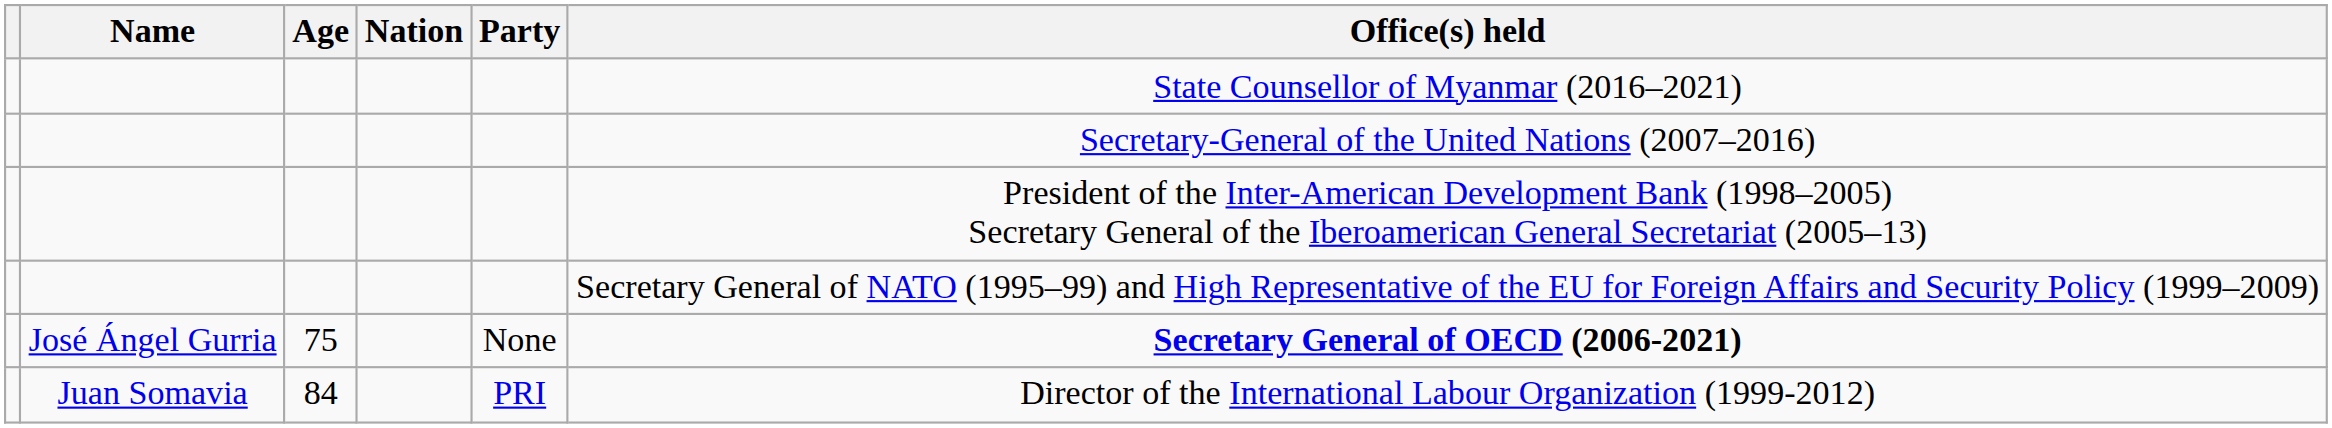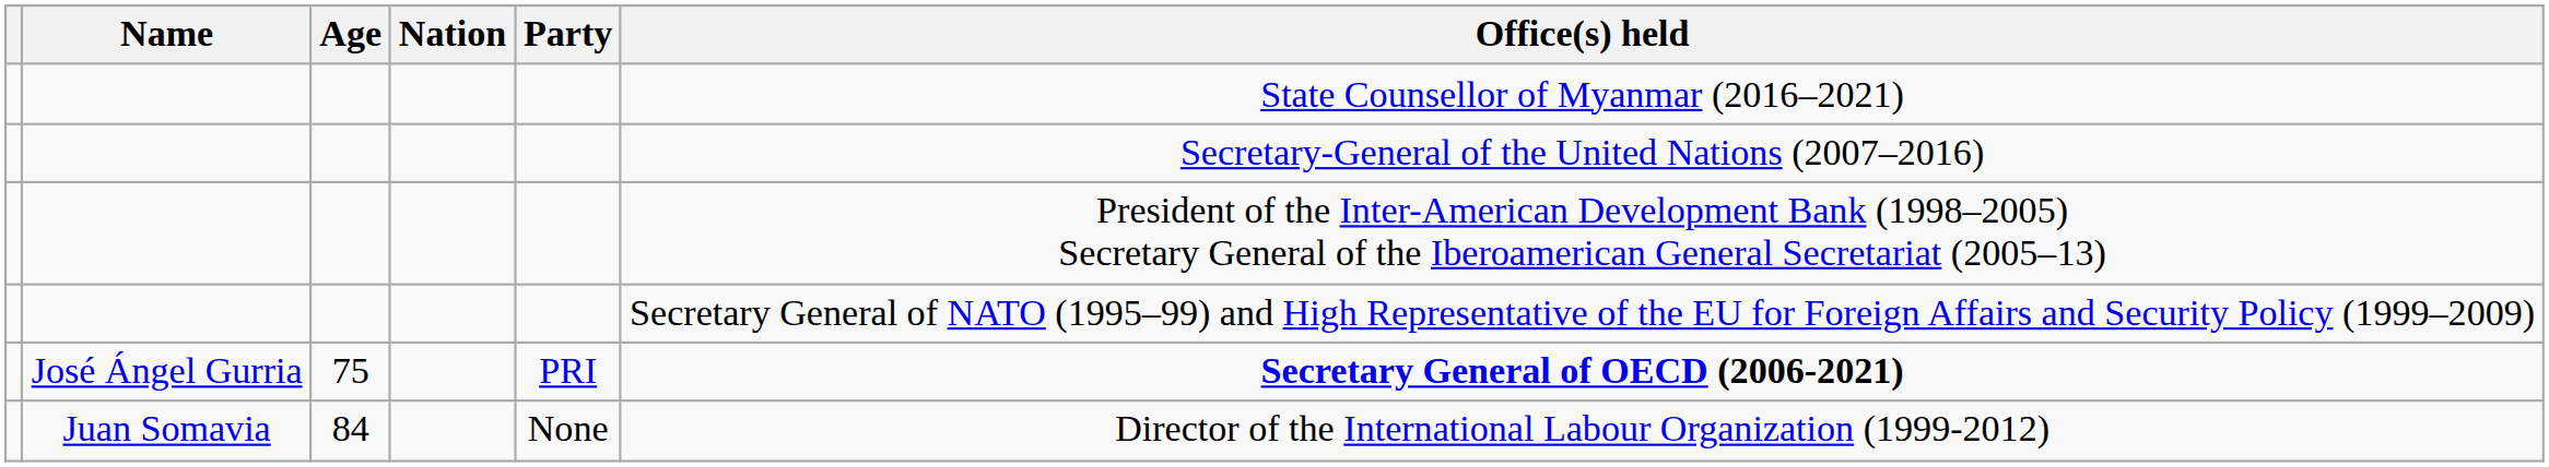 <table class="wikitable sortable" style="text-align:center;">
 <tr>
 <th class="unsortable"></th>
 <th>Name</th>
 <th>Age</th>
 <th>Nation</th>
 <th>Party</th>
 <th>Office(s) held</th>
 </tr>
 <tr>
 <td></td>
 <td></td>
 <td></td>
 <td></td>
 <td></td>
 <td><a href='#'>State Counsellor of Myanmar</a> (2016–2021)</td>
 </tr>
 <tr>
 <td></td>
 <td></td>
 <td></td>
 <td></td>
 <td></td>
 <td><a href='#'>Secretary-General of the United Nations</a> (2007–2016)</td>
 </tr>
 <tr>
 <td></td>
 <td></td>
 <td></td>
 <td><br></td>
 <td></td>
 <td>President of the <a href='#'>Inter-American Development Bank</a> (1998–2005)<br>Secretary General of the <a href='#'>Iberoamerican General Secretariat</a> (2005–13)</td>
 </tr>
 <tr>
 <td></td>
 <td></td>
 <td></td>
 <td></td>
 <td></td>
 <td>Secretary General of <a href='#'>NATO</a> (1995–99) and <a href='#'>High Representative of the EU for Foreign Affairs and Security Policy</a> (1999–2009)</td>
 </tr>
 <tr>
 <td></td>
 <td><a href='#'>José Ángel Gurria</a></td>
 <td>75</td>
 <td></td>
-<td>None</td>
+<td><a href='#'>PRI</a></td>
 <td><strong><a href='#'>Secretary General of OECD</a> (2006-2021)</strong></td>
 </tr>
 <tr>
 <td></td>
 <td><a href='#'>Juan Somavia</a></td>
 <td>84</td>
 <td></td>
-<td><a href='#'>PRI</a></td>
+<td>None</td>
 <td>Director of the <a href='#'>International Labour Organization</a> (1999-2012)</td>
 </tr>
 </table>
